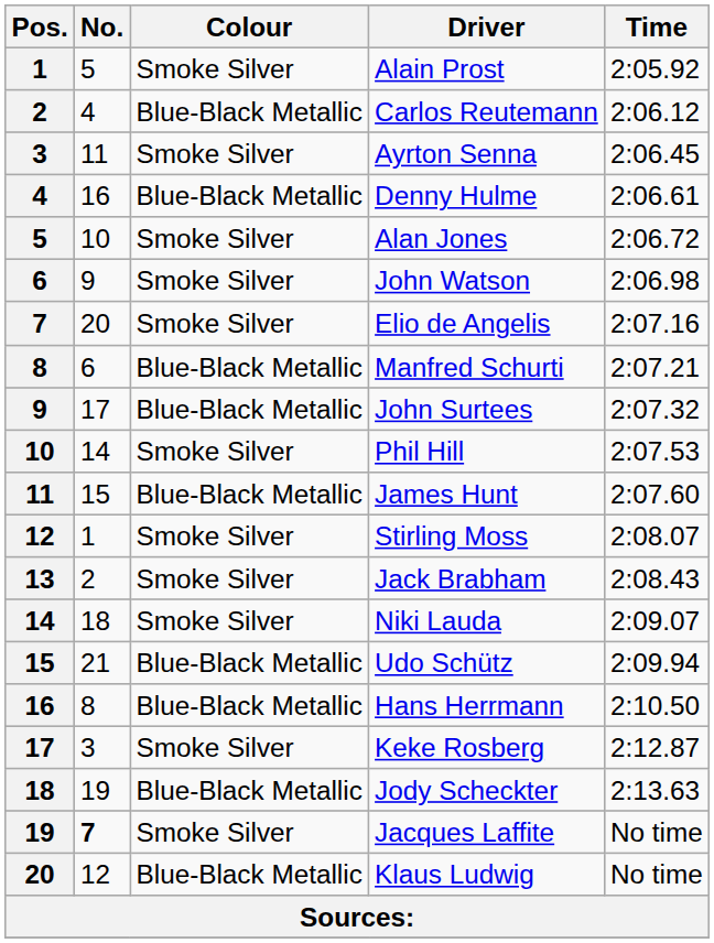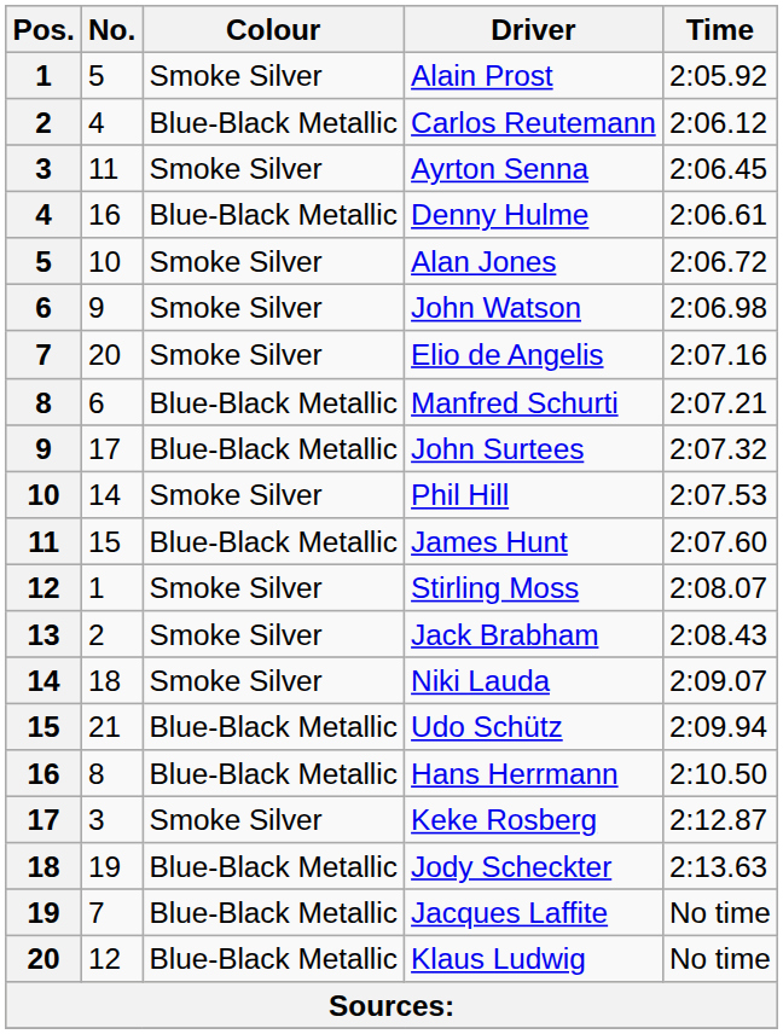 <table class="wikitable" style="font-size: 95%;">
 <tr>
 <th>Pos.</th>
 <th>No.</th>
 <th>Colour</th>
 <th>Driver</th>
 <th>Time</th>
 </tr>
 <tr>
 <th>1</th>
 <td>5</td>
 <td>Smoke Silver</td>
 <td> <a href='#'>Alain Prost</a></td>
 <td>2:05.92</td>
 </tr>
 <tr>
 <th>2</th>
 <td>4</td>
 <td>Blue-Black Metallic</td>
 <td> <a href='#'>Carlos Reutemann</a></td>
 <td>2:06.12</td>
 </tr>
 <tr>
 <th>3</th>
 <td>11</td>
 <td>Smoke Silver</td>
 <td> <a href='#'>Ayrton Senna</a></td>
 <td>2:06.45</td>
 </tr>
 <tr>
 <th>4</th>
 <td>16</td>
 <td>Blue-Black Metallic</td>
 <td> <a href='#'>Denny Hulme</a></td>
 <td>2:06.61</td>
 </tr>
 <tr>
 <th>5</th>
 <td>10</td>
 <td>Smoke Silver</td>
 <td> <a href='#'>Alan Jones</a></td>
 <td>2:06.72</td>
 </tr>
 <tr>
 <th>6</th>
 <td>9</td>
 <td>Smoke Silver</td>
 <td> <a href='#'>John Watson</a></td>
 <td>2:06.98</td>
 </tr>
 <tr>
 <th>7</th>
 <td>20</td>
 <td>Smoke Silver</td>
 <td> <a href='#'>Elio de Angelis</a></td>
 <td>2:07.16</td>
 </tr>
 <tr>
 <th>8</th>
 <td>6</td>
 <td>Blue-Black Metallic</td>
 <td> <a href='#'>Manfred Schurti</a></td>
 <td>2:07.21</td>
 </tr>
 <tr>
 <th>9</th>
 <td>17</td>
 <td>Blue-Black Metallic</td>
 <td> <a href='#'>John Surtees</a></td>
 <td>2:07.32</td>
 </tr>
 <tr>
 <th>10</th>
 <td>14</td>
 <td>Smoke Silver</td>
 <td> <a href='#'>Phil Hill</a></td>
 <td>2:07.53</td>
 </tr>
 <tr>
 <th>11</th>
 <td>15</td>
 <td>Blue-Black Metallic</td>
 <td> <a href='#'>James Hunt</a></td>
 <td>2:07.60</td>
 </tr>
 <tr>
 <th>12</th>
 <td>1</td>
 <td>Smoke Silver</td>
 <td> <a href='#'>Stirling Moss</a></td>
 <td>2:08.07</td>
 </tr>
 <tr>
 <th>13</th>
 <td>2</td>
 <td>Smoke Silver</td>
 <td> <a href='#'>Jack Brabham</a></td>
 <td>2:08.43</td>
 </tr>
 <tr>
 <th>14</th>
 <td>18</td>
 <td>Smoke Silver</td>
 <td> <a href='#'>Niki Lauda</a></td>
 <td>2:09.07</td>
 </tr>
 <tr>
 <th>15</th>
 <td>21</td>
 <td>Blue-Black Metallic</td>
 <td> <a href='#'>Udo Schütz</a></td>
 <td>2:09.94</td>
 </tr>
 <tr>
 <th>16</th>
 <td>8</td>
 <td>Blue-Black Metallic</td>
 <td> <a href='#'>Hans Herrmann</a></td>
 <td>2:10.50</td>
 </tr>
 <tr>
 <th>17</th>
 <td>3</td>
 <td>Smoke Silver</td>
 <td> <a href='#'>Keke Rosberg</a></td>
 <td>2:12.87</td>
 </tr>
 <tr>
 <th>18</th>
 <td>19</td>
 <td>Blue-Black Metallic</td>
 <td> <a href='#'>Jody Scheckter</a></td>
 <td>2:13.63</td>
 </tr>
 <tr>
 <th>19</th>
-<td><strong>7</strong></td>
-<td>Smoke Silver</td>
+<td>7</td>
+<td>Blue-Black Metallic</td>
 <td> <a href='#'>Jacques Laffite</a></td>
 <td>No time</td>
 </tr>
 <tr>
 <th>20</th>
 <td>12</td>
 <td>Blue-Black Metallic</td>
 <td> <a href='#'>Klaus Ludwig</a></td>
 <td>No time</td>
 </tr>
 <tr style="background-color:#E5E4E2" align="center">
 <th colspan=5>Sources: </th>
 </tr>
 <tr>
 </tr>
 </table>
